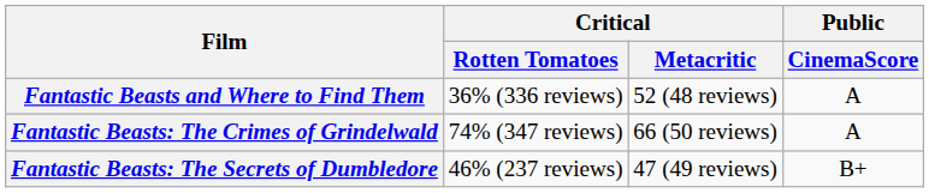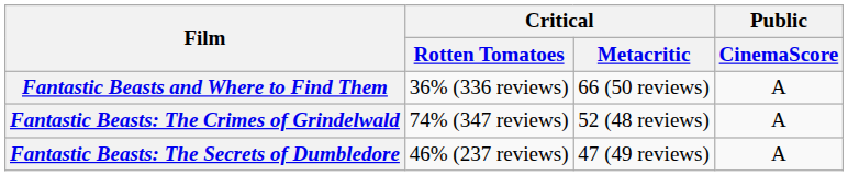 <table class="wikitable plainrowheaders sortable" style="text-align: center;">
 <tr>
 <th scope="col" rowspan="2">Film</th>
 <th scope="col" colspan="2">Critical</th>
 <th scope="col">Public</th>
 </tr>
 <tr>
 <th scope="col"><a href='#'>Rotten Tomatoes</a></th>
 <th scope="col"><a href='#'>Metacritic</a></th>
 <th scope="col"><a href='#'>CinemaScore</a></th>
 </tr>
 <tr>
 <th scope="row"><em><a href='#'>Fantastic Beasts and Where to Find Them</a></em></th>
 <td>36% (336 reviews)</td>
-<td>52 (48 reviews)</td>
+<td>66 (50 reviews)</td>
 <td>A</td>
 </tr>
 <tr>
 <th scope="row"><em><a href='#'>Fantastic Beasts: The Crimes of Grindelwald</a></em></th>
 <td>74% (347 reviews)</td>
-<td>66 (50 reviews)</td>
+<td>52 (48 reviews)</td>
 <td>A</td>
 </tr>
 <tr>
 <th scope="row"><em><a href='#'>Fantastic Beasts: The Secrets of Dumbledore</a></em></th>
 <td>46% (237 reviews)</td>
 <td>47 (49 reviews)</td>
-<td>B+</td>
+<td>A</td>
 </tr>
 </table>
